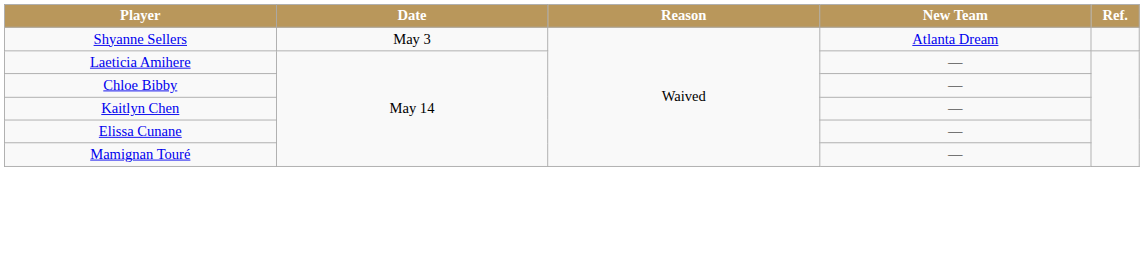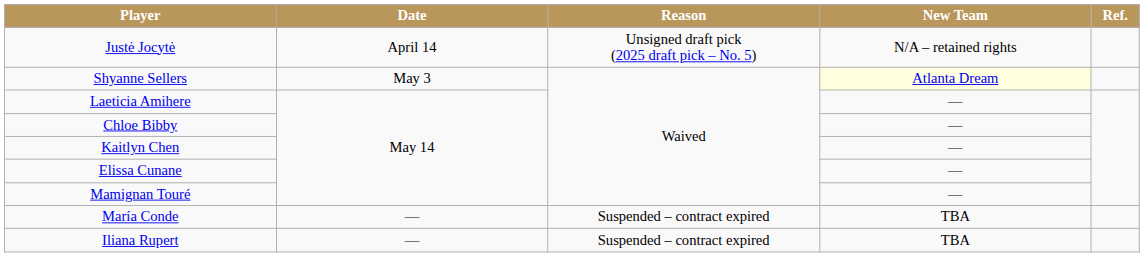 <table class="wikitable sortable sortable" style="text-align: center">
 <tr>
 <th style="background:#B9975B; color:white" width="10%">Player</th>
 <th style="background:#B9975B; color:white" width="10%">Date</th>
 <th style="background:#B9975B; color:white" width="10%">Reason</th>
 <th style="background:#B9975B; color:white" width="10%">New Team</th>
 <th style="background:#B9975B; color:white" width="1%" class="unsortable">Ref.</th>
 </tr>
 <tr>
+<td><a href='#'>Justė Jocytė</a></td>
+<td>April 14</td>
+<td>Unsigned draft pick<br>(<a href='#'>2025 draft pick – No. 5</a>)</td>
+<td>N/A – retained rights</td>
+<td></td>
+</tr>
+<tr>
 <td><a href='#'>Shyanne Sellers</a></td>
 <td>May 3</td>
 <td rowspan=6>Waived</td>
-<td><a href='#'>Atlanta Dream</a></td>
+<td style="background: lightyellow;"><a href='#'>Atlanta Dream</a></td>
 <td></td>
 </tr>
 <tr>
 <td><a href='#'>Laeticia Amihere</a></td>
 <td rowspan=5>May 14</td>
 <td>—</td>
 <td rowspan=5></td>
 </tr>
 <tr>
 <td><a href='#'>Chloe Bibby</a></td>
 <td>—</td>
 </tr>
 <tr>
 <td><a href='#'>Kaitlyn Chen</a></td>
 <td>—</td>
 </tr>
 <tr>
 <td><a href='#'>Elissa Cunane</a></td>
 <td>—</td>
 </tr>
 <tr>
 <td><a href='#'>Mamignan Touré</a></td>
 <td>—</td>
 </tr>
+<tr>
+<td><a href='#'>María Conde</a></td>
+<td>—</td>
+<td>Suspended – contract expired</td>
+<td>TBA</td>
+<td></td>
+</tr>
+<tr>
+<td><a href='#'>Iliana Rupert</a></td>
+<td>—</td>
+<td>Suspended – contract expired</td>
+<td>TBA</td>
+<td></td>
+</tr>
 </table>
